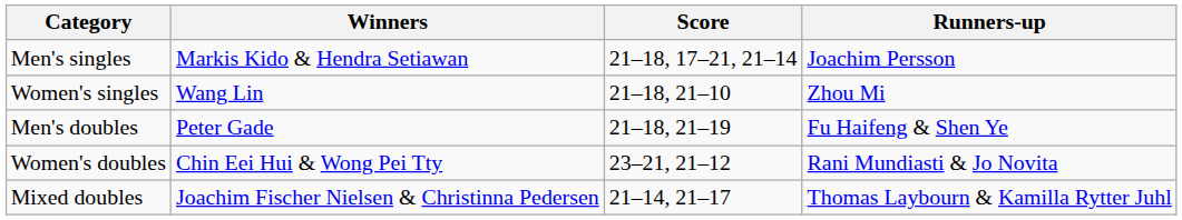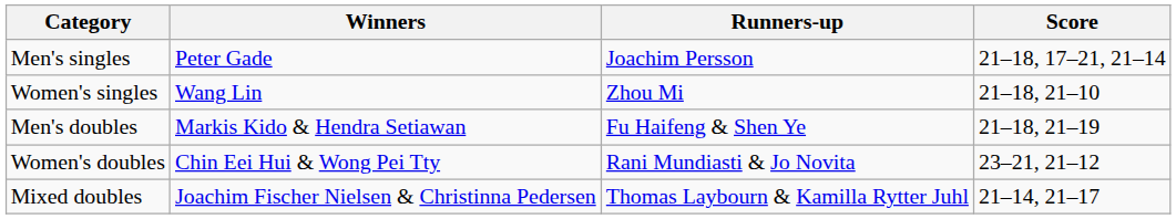 <table class=wikitable style="margin:auto;">
 <tr>
 <th>Category</th>
 <th>Winners</th>
+<th>Runners-up</th>
 <th>Score</th>
-<th>Runners-up</th>
 </tr>
 <tr>
 <td>Men's singles</td>
-<td> <a href='#'>Markis Kido</a> & <a href='#'>Hendra Setiawan</a></td>
+<td> <a href='#'>Peter Gade</a></td>
+<td> <a href='#'>Joachim Persson</a></td>
 <td>21–18, 17–21, 21–14</td>
-<td> <a href='#'>Joachim Persson</a></td>
 </tr>
 <tr>
 <td>Women's singles</td>
 <td> <a href='#'>Wang Lin</a></td>
+<td> <a href='#'>Zhou Mi</a></td>
 <td>21–18, 21–10</td>
-<td> <a href='#'>Zhou Mi</a></td>
 </tr>
 <tr>
 <td>Men's doubles</td>
-<td> <a href='#'>Peter Gade</a></td>
+<td> <a href='#'>Markis Kido</a> & <a href='#'>Hendra Setiawan</a></td>
+<td> <a href='#'>Fu Haifeng</a> & <a href='#'>Shen Ye</a></td>
 <td>21–18, 21–19</td>
-<td> <a href='#'>Fu Haifeng</a> & <a href='#'>Shen Ye</a></td>
 </tr>
 <tr>
 <td>Women's doubles</td>
 <td> <a href='#'>Chin Eei Hui</a> & <a href='#'>Wong Pei Tty</a></td>
+<td> <a href='#'>Rani Mundiasti</a> & <a href='#'>Jo Novita</a></td>
 <td>23–21, 21–12</td>
-<td> <a href='#'>Rani Mundiasti</a> & <a href='#'>Jo Novita</a></td>
 </tr>
 <tr>
 <td>Mixed doubles</td>
 <td> <a href='#'>Joachim Fischer Nielsen</a> & <a href='#'>Christinna Pedersen</a></td>
+<td> <a href='#'>Thomas Laybourn</a> & <a href='#'>Kamilla Rytter Juhl</a></td>
 <td>21–14, 21–17</td>
-<td> <a href='#'>Thomas Laybourn</a> & <a href='#'>Kamilla Rytter Juhl</a></td>
 </tr>
 </table>
